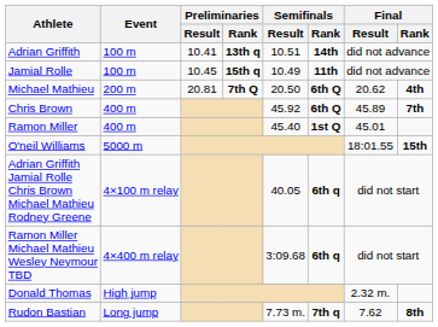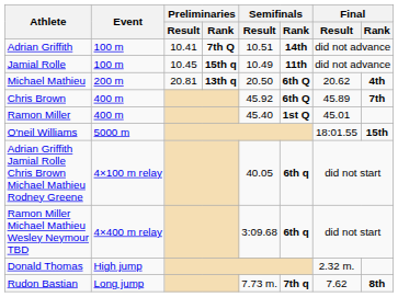 <table class=wikitable style="font-size:90%">
 <tr>
 <th rowspan="2">Athlete</th>
 <th rowspan="2">Event</th>
 <th colspan="2">Preliminaries</th>
 <th colspan="2">Semifinals</th>
 <th colspan="2">Final</th>
 </tr>
 <tr>
 <th>Result</th>
 <th>Rank</th>
 <th>Result</th>
 <th>Rank</th>
 <th>Result</th>
 <th>Rank</th>
 </tr>
 <tr>
 <td><a href='#'>Adrian Griffith</a></td>
 <td><a href='#'>100 m</a></td>
 <td align=center>10.41</td>
-<td align=center><strong>13th q</strong></td>
+<td align=center><strong>7th Q</strong></td>
 <td align=center>10.51</td>
 <td align=center><strong>14th</strong></td>
 <td align=center colspan=2>did not advance</td>
 </tr>
 <tr>
 <td><a href='#'>Jamial Rolle</a></td>
 <td><a href='#'>100 m</a></td>
 <td align=center>10.45</td>
 <td align=center><strong>15th q</strong></td>
 <td align=center>10.49</td>
 <td align=center><strong>11th</strong></td>
 <td align=center colspan=2>did not advance</td>
 </tr>
 <tr>
 <td><a href='#'>Michael Mathieu</a></td>
 <td><a href='#'>200 m</a></td>
 <td align=center>20.81</td>
-<td align=center><strong>7th Q</strong></td>
+<td align=center><strong>13th q</strong></td>
 <td align=center>20.50</td>
 <td align=center><strong>6th Q</strong></td>
 <td align=center>20.62</td>
 <td align=center><strong>4th</strong></td>
 </tr>
 <tr>
 <td><a href='#'>Chris Brown</a></td>
 <td><a href='#'>400 m</a></td>
 <td colspan=2 bgcolor=wheat></td>
 <td align=center>45.92</td>
 <td align=center><strong>6th Q</strong></td>
 <td align=center>45.89</td>
 <td align=center><strong>7th</strong></td>
 </tr>
 <tr>
 <td><a href='#'>Ramon Miller</a></td>
 <td><a href='#'>400 m</a></td>
 <td colspan=2 bgcolor=wheat></td>
 <td align=center>45.40</td>
 <td align=center><strong>1st Q</strong></td>
 <td align=center>45.01</td>
 <td align=center></td>
 </tr>
 <tr>
 <td><a href='#'>O'neil Williams</a></td>
 <td><a href='#'>5000 m</a></td>
 <td colspan=4 bgcolor=wheat></td>
 <td align=center>18:01.55</td>
 <td align=center><strong>15th</strong></td>
 </tr>
 <tr>
 <td><a href='#'>Adrian Griffith</a><br><a href='#'>Jamial Rolle</a><br><a href='#'>Chris Brown</a><br><a href='#'>Michael Mathieu</a><br><a href='#'>Rodney Greene</a></td>
 <td><a href='#'>4×100 m relay</a></td>
 <td colspan=2 bgcolor=wheat></td>
 <td align=center>40.05</td>
 <td align=center><strong>6th q</strong></td>
 <td align=center colspan=2>did not start</td>
 </tr>
 <tr>
 <td><a href='#'>Ramon Miller</a><br><a href='#'>Michael Mathieu</a><br><a href='#'>Wesley Neymour</a><br><a href='#'>TBD</a></td>
 <td><a href='#'>4×400 m relay</a></td>
 <td colspan=2 bgcolor=wheat></td>
 <td align=center>3:09.68</td>
 <td align=center><strong>6th q</strong></td>
 <td align=center colspan=2>did not start</td>
 </tr>
 <tr>
 <td><a href='#'>Donald Thomas</a></td>
 <td><a href='#'>High jump</a></td>
 <td colspan=4 bgcolor=wheat></td>
 <td align=center>2.32 m.</td>
 <td align=center></td>
 </tr>
 <tr>
 <td><a href='#'>Rudon Bastian</a></td>
 <td><a href='#'>Long jump</a></td>
 <td colspan=2 bgcolor=wheat></td>
 <td align=center>7.73 m.</td>
 <td align=center><strong>7th q</strong></td>
 <td align=center>7.62</td>
 <td align=center><strong>8th</strong></td>
 </tr>
 </table>
